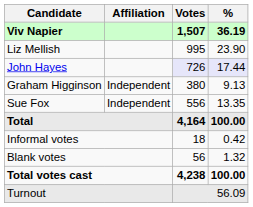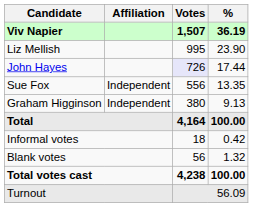 <table class="wikitable">
 <tr style="background:#e9e9e9;">
 <th>Candidate</th>
 <th>Affiliation</th>
 <th>Votes</th>
 <th>%</th>
 </tr>
 <tr style="text-align:right;background:#cfc;">
 <td style="text-align:left;"><strong>Viv Napier</strong></td>
 <td style="text-align:left;"></td>
 <td><strong>1,507</strong></td>
 <td><strong>36.19</strong></td>
 </tr>
 <tr style="text-align:right;">
 <td style="text-align:left;">Liz Mellish</td>
 <td style="text-align:left;"></td>
 <td>995</td>
 <td>23.90</td>
 </tr>
 <tr style="text-align:right;">
 <td style="text-align:left;"><a href='#'>John Hayes</a></td>
 <td style="text-align:left;"></td>
 <td style="background: lavender;">726</td>
-<td style="background: lavender;">17.44</td>
+<td>17.44</td>
+</tr>
+<tr style="text-align:right;">
+<td style="text-align:left;">Sue Fox</td>
+<td style="text-align:left;">Independent</td>
+<td>556</td>
+<td>13.35</td>
 </tr>
 <tr style="text-align:right;">
 <td style="text-align:left;">Graham Higginson</td>
 <td style="text-align:left;">Independent</td>
 <td>380</td>
 <td>9.13</td>
-</tr>
-<tr style="text-align:right;">
-<td style="text-align:left;">Sue Fox</td>
-<td style="text-align:left;">Independent</td>
-<td>556</td>
-<td>13.35</td>
 </tr>
 <tr style="background:#e9e9e9;text-align:right;">
 <td colspan=2 style="text-align:left;"><strong>Total</strong></td>
 <td><strong>4,164</strong></td>
 <td><strong>100.00</strong></td>
 </tr>
 <tr style="text-align:right;">
 <td colspan=2 style="text-align:left;">Informal votes</td>
 <td>18</td>
 <td>0.42</td>
 </tr>
 <tr style="text-align:right;">
 <td colspan=2 style="text-align:left;">Blank votes</td>
 <td>56</td>
 <td>1.32</td>
 </tr>
 <tr style="text-align:right;">
 <td colspan=2 style="text-align:left;"><strong>Total votes cast</strong></td>
 <td><strong>4,238</strong></td>
 <td><strong>100.00</strong></td>
 </tr>
 <tr style="background:#e9e9e9;text-align:right;">
 <td colspan=2 style="text-align:left;">Turnout</td>
 <td colspan=2>56.09</td>
 </tr>
 </table>
